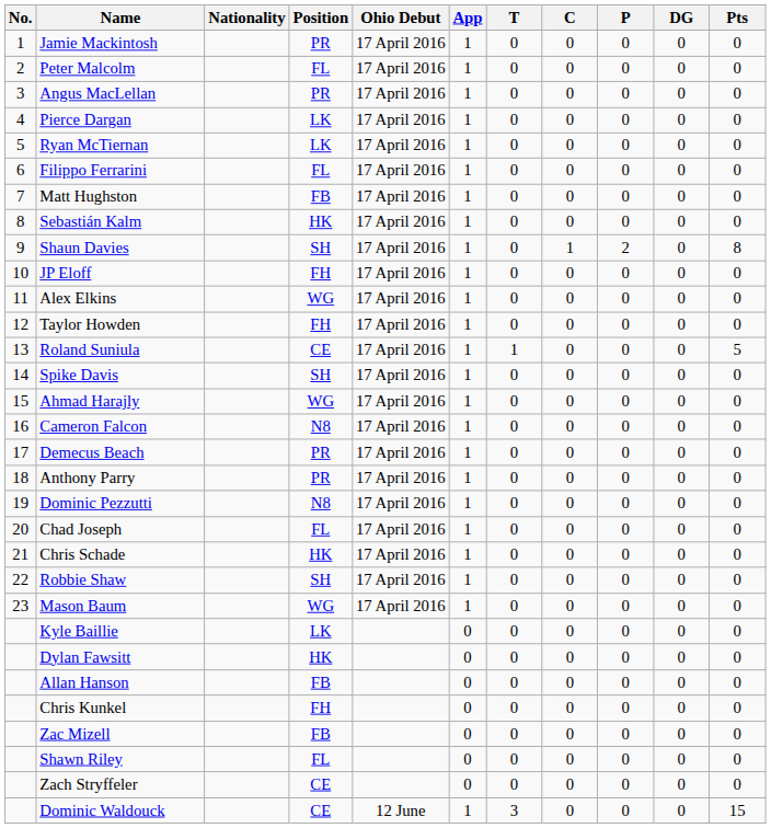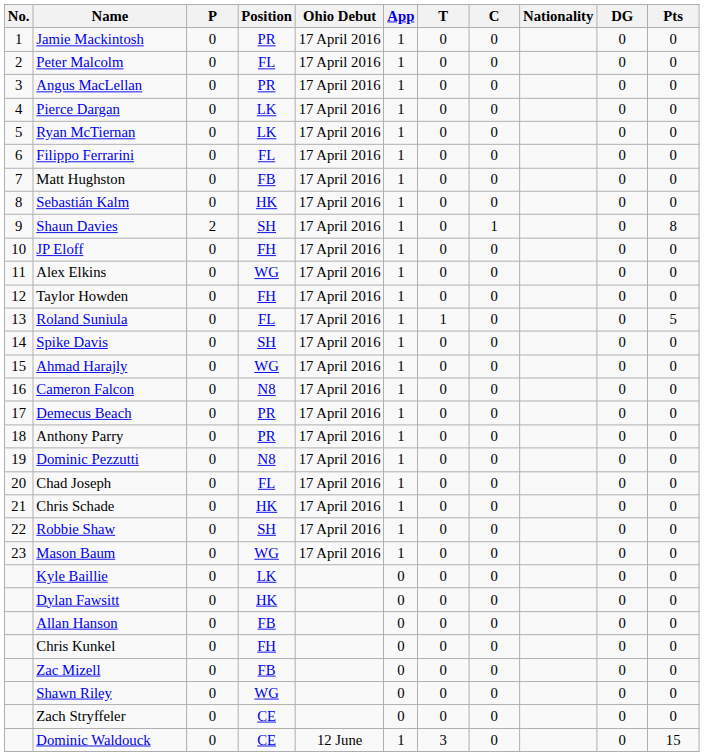 <table class="wikitable sortable" style="text-align: center;">
 <tr>
 <th>No.</th>
 <th style="width:10em">Name</th>
-<th>Nationality</th>
+<th style="width:3em">P</th>
 <th>Position</th>
 <th>Ohio Debut</th>
 <th><a href='#'>App</a></th>
 <th style="width:3em">T</th>
 <th style="width:3em">C</th>
-<th style="width:3em">P</th>
+<th>Nationality</th>
 <th style="width:3em">DG</th>
 <th style="width:3em">Pts</th>
 </tr>
 <tr>
 <td>1</td>
 <td align=left><a href='#'>Jamie Mackintosh</a></td>
-<td></td>
+<td>0</td>
 <td><a href='#'>PR</a></td>
 <td>17 April 2016</td>
 <td>1</td>
 <td>0</td>
 <td>0</td>
-<td>0</td>
+<td></td>
 <td>0</td>
 <td>0</td>
 </tr>
 <tr>
 <td>2</td>
 <td align=left><a href='#'>Peter Malcolm</a></td>
-<td></td>
+<td>0</td>
 <td><a href='#'>FL</a></td>
 <td>17 April 2016</td>
 <td>1</td>
 <td>0</td>
 <td>0</td>
-<td>0</td>
+<td></td>
 <td>0</td>
 <td>0</td>
 </tr>
 <tr>
 <td>3</td>
 <td align=left><a href='#'>Angus MacLellan</a></td>
-<td></td>
+<td>0</td>
 <td><a href='#'>PR</a></td>
 <td>17 April 2016</td>
 <td>1</td>
 <td>0</td>
 <td>0</td>
-<td>0</td>
+<td></td>
 <td>0</td>
 <td>0</td>
 </tr>
 <tr>
 <td>4</td>
 <td align=left><a href='#'>Pierce Dargan</a></td>
-<td></td>
+<td>0</td>
 <td><a href='#'>LK</a></td>
 <td>17 April 2016</td>
 <td>1</td>
 <td>0</td>
 <td>0</td>
-<td>0</td>
+<td></td>
 <td>0</td>
 <td>0</td>
 </tr>
 <tr>
 <td>5</td>
 <td align=left><a href='#'>Ryan McTiernan</a></td>
-<td></td>
+<td>0</td>
 <td><a href='#'>LK</a></td>
 <td>17 April 2016</td>
 <td>1</td>
 <td>0</td>
 <td>0</td>
-<td>0</td>
+<td></td>
 <td>0</td>
 <td>0</td>
 </tr>
 <tr>
 <td>6</td>
 <td align=left><a href='#'>Filippo Ferrarini</a></td>
-<td></td>
+<td>0</td>
 <td><a href='#'>FL</a></td>
 <td>17 April 2016</td>
 <td>1</td>
 <td>0</td>
 <td>0</td>
-<td>0</td>
+<td></td>
 <td>0</td>
 <td>0</td>
 </tr>
 <tr>
 <td>7</td>
 <td align=left>Matt Hughston</td>
-<td></td>
+<td>0</td>
 <td><a href='#'>FB</a></td>
 <td>17 April 2016</td>
 <td>1</td>
 <td>0</td>
 <td>0</td>
-<td>0</td>
+<td></td>
 <td>0</td>
 <td>0</td>
 </tr>
 <tr>
 <td>8</td>
 <td align=left><a href='#'>Sebastián Kalm</a></td>
-<td></td>
+<td>0</td>
 <td><a href='#'>HK</a></td>
 <td>17 April 2016</td>
 <td>1</td>
 <td>0</td>
 <td>0</td>
-<td>0</td>
+<td></td>
 <td>0</td>
 <td>0</td>
 </tr>
 <tr>
 <td>9</td>
 <td align=left><a href='#'>Shaun Davies</a></td>
-<td></td>
+<td>2</td>
 <td><a href='#'>SH</a></td>
 <td>17 April 2016</td>
 <td>1</td>
 <td>0</td>
 <td>1</td>
-<td>2</td>
+<td></td>
 <td>0</td>
 <td>8</td>
 </tr>
 <tr>
 <td>10</td>
 <td align=left><a href='#'>JP Eloff</a></td>
-<td></td>
+<td>0</td>
 <td><a href='#'>FH</a></td>
 <td>17 April 2016</td>
 <td>1</td>
 <td>0</td>
 <td>0</td>
-<td>0</td>
+<td></td>
 <td>0</td>
 <td>0</td>
 </tr>
 <tr>
 <td>11</td>
 <td align=left>Alex Elkins</td>
-<td></td>
+<td>0</td>
 <td><a href='#'>WG</a></td>
 <td>17 April 2016</td>
 <td>1</td>
 <td>0</td>
 <td>0</td>
-<td>0</td>
+<td></td>
 <td>0</td>
 <td>0</td>
 </tr>
 <tr>
 <td>12</td>
 <td align=left>Taylor Howden</td>
-<td></td>
+<td>0</td>
 <td><a href='#'>FH</a></td>
 <td>17 April 2016</td>
 <td>1</td>
 <td>0</td>
 <td>0</td>
-<td>0</td>
+<td></td>
 <td>0</td>
 <td>0</td>
 </tr>
 <tr>
 <td>13</td>
 <td align=left><a href='#'>Roland Suniula</a></td>
-<td></td>
-<td><a href='#'>CE</a></td>
+<td>0</td>
+<td><a href='#'>FL</a></td>
 <td>17 April 2016</td>
 <td>1</td>
 <td>1</td>
 <td>0</td>
-<td>0</td>
+<td></td>
 <td>0</td>
 <td>5</td>
 </tr>
 <tr>
 <td>14</td>
 <td align=left><a href='#'>Spike Davis</a></td>
-<td></td>
+<td>0</td>
 <td><a href='#'>SH</a></td>
 <td>17 April 2016</td>
 <td>1</td>
 <td>0</td>
 <td>0</td>
-<td>0</td>
+<td></td>
 <td>0</td>
 <td>0</td>
 </tr>
 <tr>
 <td>15</td>
 <td align=left><a href='#'>Ahmad Harajly</a></td>
-<td></td>
+<td>0</td>
 <td><a href='#'>WG</a></td>
 <td>17 April 2016</td>
 <td>1</td>
 <td>0</td>
 <td>0</td>
-<td>0</td>
+<td></td>
 <td>0</td>
 <td>0</td>
 </tr>
 <tr>
 <td>16</td>
 <td align=left><a href='#'>Cameron Falcon</a></td>
-<td></td>
+<td>0</td>
 <td><a href='#'>N8</a></td>
 <td>17 April 2016</td>
 <td>1</td>
 <td>0</td>
 <td>0</td>
-<td>0</td>
+<td></td>
 <td>0</td>
 <td>0</td>
 </tr>
 <tr>
 <td>17</td>
 <td align=left><a href='#'>Demecus Beach</a></td>
-<td></td>
+<td>0</td>
 <td><a href='#'>PR</a></td>
 <td>17 April 2016</td>
 <td>1</td>
 <td>0</td>
 <td>0</td>
-<td>0</td>
+<td></td>
 <td>0</td>
 <td>0</td>
 </tr>
 <tr>
 <td>18</td>
 <td align=left>Anthony Parry</td>
-<td></td>
+<td>0</td>
 <td><a href='#'>PR</a></td>
 <td>17 April 2016</td>
 <td>1</td>
 <td>0</td>
 <td>0</td>
-<td>0</td>
+<td></td>
 <td>0</td>
 <td>0</td>
 </tr>
 <tr>
 <td>19</td>
 <td align=left><a href='#'>Dominic Pezzutti</a></td>
-<td></td>
+<td>0</td>
 <td><a href='#'>N8</a></td>
 <td>17 April 2016</td>
 <td>1</td>
 <td>0</td>
 <td>0</td>
-<td>0</td>
+<td></td>
 <td>0</td>
 <td>0</td>
 </tr>
 <tr>
 <td>20</td>
 <td align=left>Chad Joseph</td>
-<td></td>
+<td>0</td>
 <td><a href='#'>FL</a></td>
 <td>17 April 2016</td>
 <td>1</td>
 <td>0</td>
 <td>0</td>
-<td>0</td>
+<td></td>
 <td>0</td>
 <td>0</td>
 </tr>
 <tr>
 <td>21</td>
 <td align=left>Chris Schade</td>
-<td></td>
+<td>0</td>
 <td><a href='#'>HK</a></td>
 <td>17 April 2016</td>
 <td>1</td>
 <td>0</td>
 <td>0</td>
-<td>0</td>
+<td></td>
 <td>0</td>
 <td>0</td>
 </tr>
 <tr>
 <td>22</td>
 <td align=left><a href='#'>Robbie Shaw</a></td>
-<td></td>
+<td>0</td>
 <td><a href='#'>SH</a></td>
 <td>17 April 2016</td>
 <td>1</td>
 <td>0</td>
 <td>0</td>
-<td>0</td>
+<td></td>
 <td>0</td>
 <td>0</td>
 </tr>
 <tr>
 <td>23</td>
 <td align=left><a href='#'>Mason Baum</a></td>
-<td></td>
+<td>0</td>
 <td><a href='#'>WG</a></td>
 <td>17 April 2016</td>
 <td>1</td>
 <td>0</td>
 <td>0</td>
-<td>0</td>
+<td></td>
 <td>0</td>
 <td>0</td>
 </tr>
 <tr>
 <td></td>
 <td align=left><a href='#'>Kyle Baillie</a></td>
-<td></td>
+<td>0</td>
 <td><a href='#'>LK</a></td>
 <td></td>
 <td>0</td>
 <td>0</td>
 <td>0</td>
-<td>0</td>
+<td></td>
 <td>0</td>
 <td>0</td>
 </tr>
 <tr>
 <td></td>
 <td align=left><a href='#'>Dylan Fawsitt</a></td>
-<td></td>
+<td>0</td>
 <td><a href='#'>HK</a></td>
 <td></td>
 <td>0</td>
 <td>0</td>
 <td>0</td>
-<td>0</td>
+<td></td>
 <td>0</td>
 <td>0</td>
 </tr>
 <tr>
 <td></td>
 <td align=left><a href='#'>Allan Hanson</a></td>
-<td></td>
+<td>0</td>
 <td><a href='#'>FB</a></td>
 <td></td>
 <td>0</td>
 <td>0</td>
 <td>0</td>
-<td>0</td>
+<td></td>
 <td>0</td>
 <td>0</td>
 </tr>
 <tr>
 <td></td>
 <td align=left>Chris Kunkel</td>
-<td></td>
+<td>0</td>
 <td><a href='#'>FH</a></td>
 <td></td>
 <td>0</td>
 <td>0</td>
 <td>0</td>
-<td>0</td>
+<td></td>
 <td>0</td>
 <td>0</td>
 </tr>
 <tr>
 <td></td>
 <td align=left><a href='#'>Zac Mizell</a></td>
-<td></td>
+<td>0</td>
 <td><a href='#'>FB</a></td>
 <td></td>
 <td>0</td>
 <td>0</td>
 <td>0</td>
-<td>0</td>
+<td></td>
 <td>0</td>
 <td>0</td>
 </tr>
 <tr>
 <td></td>
 <td align=left><a href='#'>Shawn Riley</a></td>
-<td></td>
-<td><a href='#'>FL</a></td>
+<td>0</td>
+<td><a href='#'>WG</a></td>
 <td></td>
 <td>0</td>
 <td>0</td>
 <td>0</td>
-<td>0</td>
+<td></td>
 <td>0</td>
 <td>0</td>
 </tr>
 <tr>
 <td></td>
 <td align=left>Zach Stryffeler</td>
-<td></td>
+<td>0</td>
 <td><a href='#'>CE</a></td>
 <td></td>
 <td>0</td>
 <td>0</td>
 <td>0</td>
-<td>0</td>
+<td></td>
 <td>0</td>
 <td>0</td>
 </tr>
 <tr>
 <td></td>
 <td align=left><a href='#'>Dominic Waldouck</a></td>
-<td></td>
+<td>0</td>
 <td><a href='#'>CE</a></td>
 <td>12 June</td>
 <td>1</td>
 <td>3</td>
 <td>0</td>
-<td>0</td>
+<td></td>
 <td>0</td>
 <td>15</td>
 </tr>
 </table>
